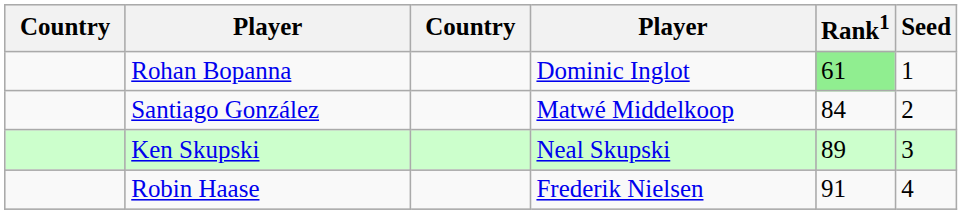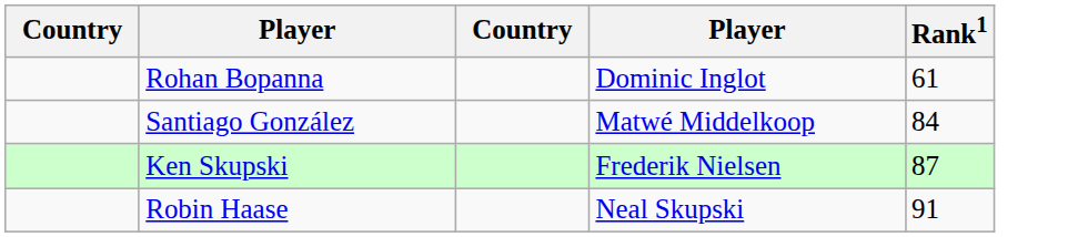 <table class="sortable wikitable">
 <tr>
 <th width="70">Country</th>
 <th width="175">Player</th>
 <th width="70">Country</th>
 <th width="175">Player</th>
 <th>Rank<sup>1</sup></th>
-<th>Seed</th>
 </tr>
 <tr>
 <td></td>
 <td><a href='#'>Rohan Bopanna</a></td>
 <td></td>
 <td><a href='#'>Dominic Inglot</a></td>
-<td style="background: lightgreen;">61</td>
-<td>1</td>
+<td>61</td>
 </tr>
 <tr>
 <td></td>
 <td><a href='#'>Santiago González</a></td>
 <td></td>
 <td><a href='#'>Matwé Middelkoop</a></td>
 <td>84</td>
-<td>2</td>
 </tr>
 <tr style="background:#cfc;">
 <td></td>
 <td><a href='#'>Ken Skupski</a></td>
 <td></td>
-<td><a href='#'>Neal Skupski</a></td>
-<td>89</td>
-<td>3</td>
+<td><a href='#'>Frederik Nielsen</a></td>
+<td>87</td>
 </tr>
 <tr>
 <td></td>
 <td><a href='#'>Robin Haase</a></td>
 <td></td>
-<td><a href='#'>Frederik Nielsen</a></td>
+<td><a href='#'>Neal Skupski</a></td>
 <td>91</td>
-<td>4</td>
 </tr>
 </table>
